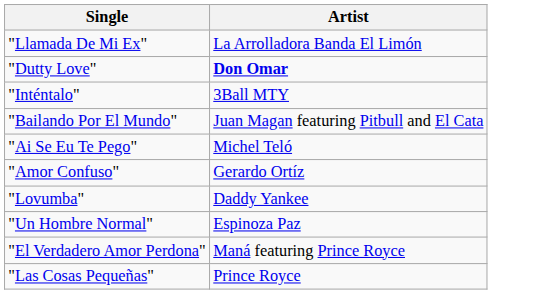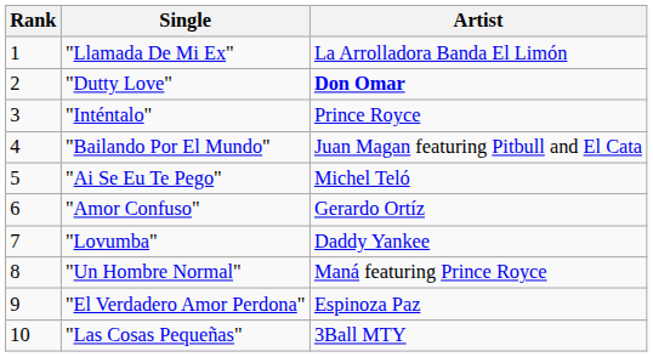 <table class="wikitable sortable">
 <tr>
+<th>Rank</th>
 <th>Single</th>
 <th>Artist</th>
 </tr>
 <tr>
+<td>1</td>
 <td>"<a href='#'>Llamada De Mi Ex</a>"</td>
 <td><a href='#'>La Arrolladora Banda El Limón</a></td>
 </tr>
 <tr>
+<td>2</td>
 <td>"<a href='#'>Dutty Love</a>"</td>
 <td><strong><a href='#'>Don Omar</a></strong></td>
 </tr>
 <tr>
+<td>3</td>
 <td>"<a href='#'>Inténtalo</a>"</td>
-<td><a href='#'>3Ball MTY</a></td>
+<td><a href='#'>Prince Royce</a></td>
 </tr>
 <tr>
+<td>4</td>
 <td>"<a href='#'>Bailando Por El Mundo</a>"</td>
 <td><a href='#'>Juan Magan</a> featuring <a href='#'>Pitbull</a> and <a href='#'>El Cata</a></td>
 </tr>
 <tr>
+<td>5</td>
 <td>"<a href='#'>Ai Se Eu Te Pego</a>"</td>
 <td><a href='#'>Michel Teló</a></td>
 </tr>
 <tr>
+<td>6</td>
 <td>"<a href='#'>Amor Confuso</a>"</td>
 <td><a href='#'>Gerardo Ortíz</a></td>
 </tr>
 <tr>
+<td>7</td>
 <td>"<a href='#'>Lovumba</a>"</td>
 <td><a href='#'>Daddy Yankee</a></td>
 </tr>
 <tr>
+<td>8</td>
 <td>"<a href='#'>Un Hombre Normal</a>"</td>
+<td><a href='#'>Maná</a> featuring <a href='#'>Prince Royce</a></td>
+</tr>
+<tr>
+<td>9</td>
+<td>"<a href='#'>El Verdadero Amor Perdona</a>"</td>
 <td><a href='#'>Espinoza Paz</a></td>
 </tr>
 <tr>
-<td>"<a href='#'>El Verdadero Amor Perdona</a>"</td>
-<td><a href='#'>Maná</a> featuring <a href='#'>Prince Royce</a></td>
-</tr>
-<tr>
+<td>10</td>
 <td>"<a href='#'>Las Cosas Pequeñas</a>"</td>
-<td><a href='#'>Prince Royce</a></td>
+<td><a href='#'>3Ball MTY</a></td>
 </tr>
 </table>
